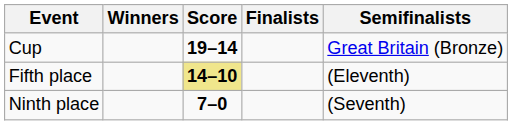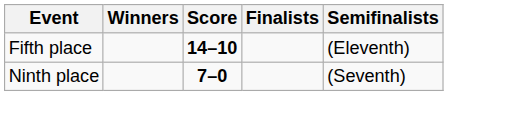 <table class="wikitable">
 <tr>
 <th>Event</th>
 <th>Winners</th>
 <th>Score</th>
 <th>Finalists</th>
 <th>Semifinalists</th>
 </tr>
 <tr>
-<td>Cup</td>
-<td><strong></strong></td>
-<td align=center><strong>19–14</strong></td>
-<td></td>
-<td> <a href='#'>Great Britain</a> (Bronze)<br></td>
-</tr>
-<tr>
 <td>Fifth place</td>
 <td><strong></strong></td>
-<td align=center style="background: khaki;"><strong>14–10</strong></td>
+<td align=center><strong>14–10</strong></td>
 <td></td>
 <td> (Eleventh)<br></td>
 </tr>
 <tr>
 <td>Ninth place</td>
 <td><strong></strong></td>
 <td align=center><strong>7–0</strong></td>
 <td></td>
 <td> (Seventh)<br></td>
 </tr>
 </table>
